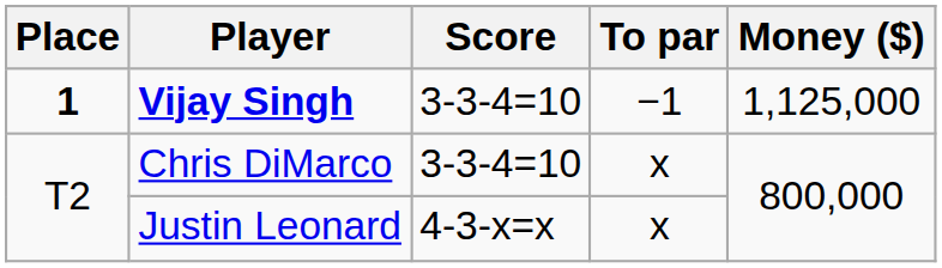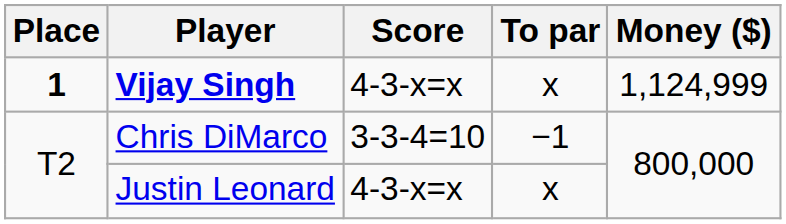 <table class="wikitable">
 <tr>
 <th>Place</th>
 <th>Player</th>
 <th>Score</th>
 <th>To par</th>
 <th>Money ($)</th>
 </tr>
 <tr>
 <td align=center><strong>1</strong></td>
 <td> <strong><a href='#'>Vijay Singh</a></strong></td>
-<td>3-3-4=10</td>
-<td align=center>−1</td>
-<td align=center>1,125,000</td>
+<td>4-3-x=x</td>
+<td align=center>x</td>
+<td align=center>1,124,999</td>
 </tr>
 <tr>
 <td rowspan="2" align=center>T2</td>
 <td> <a href='#'>Chris DiMarco</a></td>
 <td>3-3-4=10</td>
-<td align=center>x</td>
+<td align=center>−1</td>
 <td rowspan="2" align=center>800,000</td>
 </tr>
 <tr>
 <td> <a href='#'>Justin Leonard</a></td>
 <td>4-3-x=x</td>
 <td align=center>x</td>
 </tr>
 </table>
